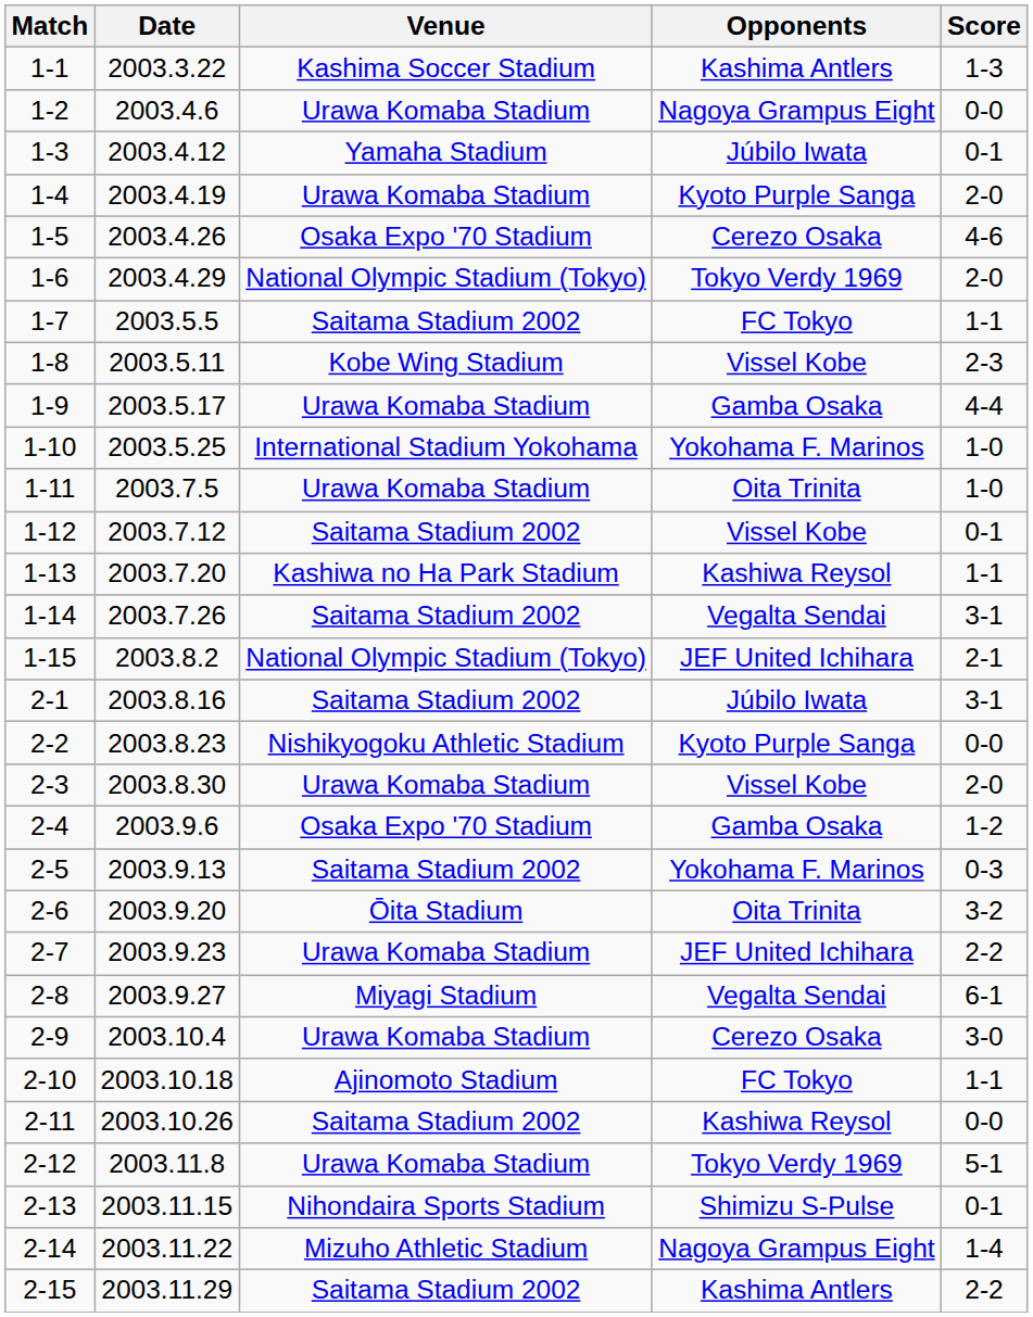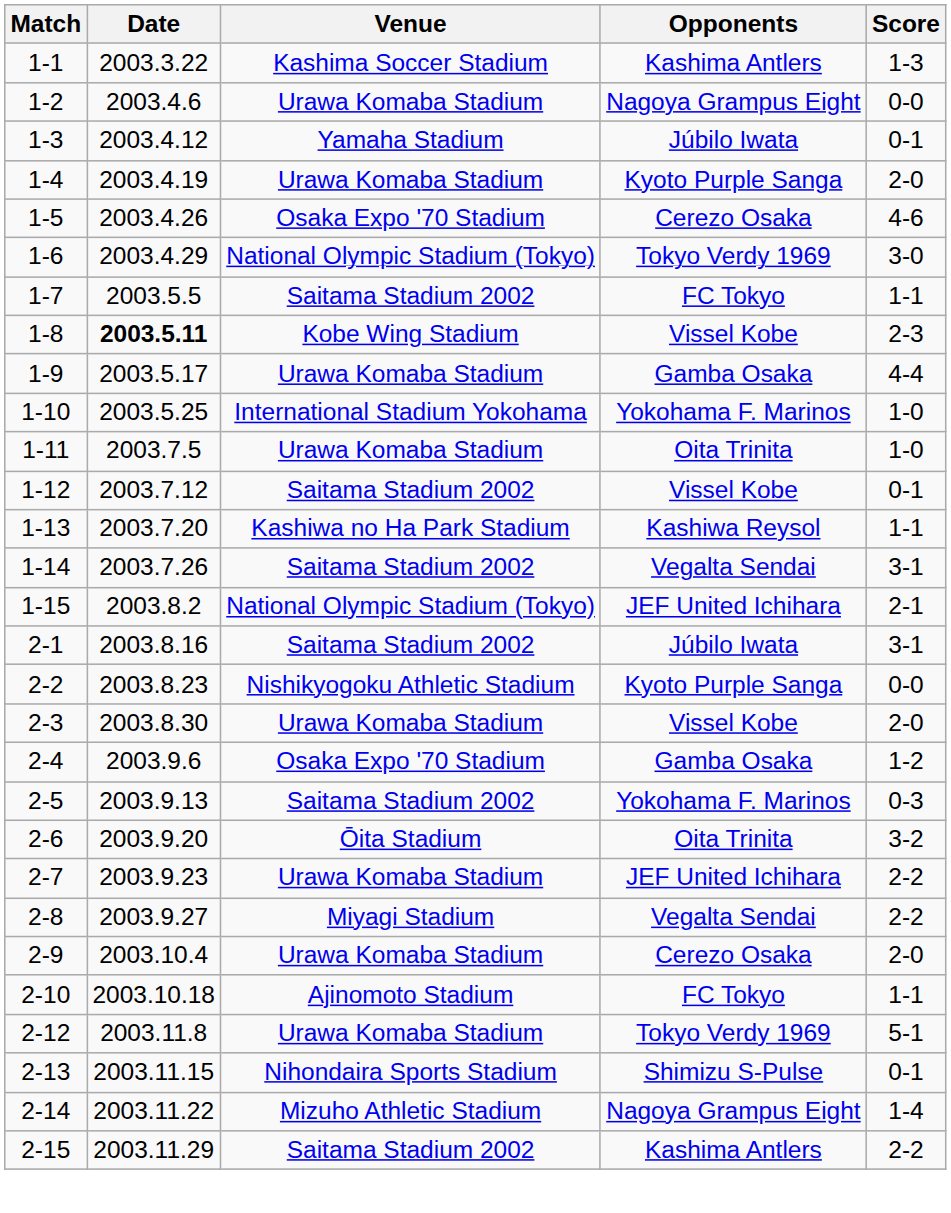 <table class="wikitable" style="text-align:center;">
 <tr>
 <th>Match</th>
 <th>Date</th>
 <th>Venue</th>
 <th>Opponents</th>
 <th>Score</th>
 </tr>
 <tr>
 <td>1-1</td>
 <td>2003.3.22</td>
 <td><a href='#'>Kashima Soccer Stadium</a></td>
 <td><a href='#'>Kashima Antlers</a></td>
 <td>1-3</td>
 </tr>
 <tr>
 <td>1-2</td>
 <td>2003.4.6</td>
 <td><a href='#'>Urawa Komaba Stadium</a></td>
 <td><a href='#'>Nagoya Grampus Eight</a></td>
 <td>0-0</td>
 </tr>
 <tr>
 <td>1-3</td>
 <td>2003.4.12</td>
 <td><a href='#'>Yamaha Stadium</a></td>
 <td><a href='#'>Júbilo Iwata</a></td>
 <td>0-1</td>
 </tr>
 <tr>
 <td>1-4</td>
 <td>2003.4.19</td>
 <td><a href='#'>Urawa Komaba Stadium</a></td>
 <td><a href='#'>Kyoto Purple Sanga</a></td>
 <td>2-0</td>
 </tr>
 <tr>
 <td>1-5</td>
 <td>2003.4.26</td>
 <td><a href='#'>Osaka Expo '70 Stadium</a></td>
 <td><a href='#'>Cerezo Osaka</a></td>
 <td>4-6</td>
 </tr>
 <tr>
 <td>1-6</td>
 <td>2003.4.29</td>
 <td><a href='#'>National Olympic Stadium (Tokyo)</a></td>
 <td><a href='#'>Tokyo Verdy 1969</a></td>
-<td>2-0</td>
+<td>3-0</td>
 </tr>
 <tr>
 <td>1-7</td>
 <td>2003.5.5</td>
 <td><a href='#'>Saitama Stadium 2002</a></td>
 <td><a href='#'>FC Tokyo</a></td>
 <td>1-1</td>
 </tr>
 <tr>
 <td>1-8</td>
-<td>2003.5.11</td>
+<td><strong>2003.5.11</strong></td>
 <td><a href='#'>Kobe Wing Stadium</a></td>
 <td><a href='#'>Vissel Kobe</a></td>
 <td>2-3</td>
 </tr>
 <tr>
 <td>1-9</td>
 <td>2003.5.17</td>
 <td><a href='#'>Urawa Komaba Stadium</a></td>
 <td><a href='#'>Gamba Osaka</a></td>
 <td>4-4</td>
 </tr>
 <tr>
 <td>1-10</td>
 <td>2003.5.25</td>
 <td><a href='#'>International Stadium Yokohama</a></td>
 <td><a href='#'>Yokohama F. Marinos</a></td>
 <td>1-0</td>
 </tr>
 <tr>
 <td>1-11</td>
 <td>2003.7.5</td>
 <td><a href='#'>Urawa Komaba Stadium</a></td>
 <td><a href='#'>Oita Trinita</a></td>
 <td>1-0</td>
 </tr>
 <tr>
 <td>1-12</td>
 <td>2003.7.12</td>
 <td><a href='#'>Saitama Stadium 2002</a></td>
 <td><a href='#'>Vissel Kobe</a></td>
 <td>0-1</td>
 </tr>
 <tr>
 <td>1-13</td>
 <td>2003.7.20</td>
 <td><a href='#'>Kashiwa no Ha Park Stadium</a></td>
 <td><a href='#'>Kashiwa Reysol</a></td>
 <td>1-1</td>
 </tr>
 <tr>
 <td>1-14</td>
 <td>2003.7.26</td>
 <td><a href='#'>Saitama Stadium 2002</a></td>
 <td><a href='#'>Vegalta Sendai</a></td>
 <td>3-1</td>
 </tr>
 <tr>
 <td>1-15</td>
 <td>2003.8.2</td>
 <td><a href='#'>National Olympic Stadium (Tokyo)</a></td>
 <td><a href='#'>JEF United Ichihara</a></td>
 <td>2-1</td>
 </tr>
 <tr>
 <td>2-1</td>
 <td>2003.8.16</td>
 <td><a href='#'>Saitama Stadium 2002</a></td>
 <td><a href='#'>Júbilo Iwata</a></td>
 <td>3-1</td>
 </tr>
 <tr>
 <td>2-2</td>
 <td>2003.8.23</td>
 <td><a href='#'>Nishikyogoku Athletic Stadium</a></td>
 <td><a href='#'>Kyoto Purple Sanga</a></td>
 <td>0-0</td>
 </tr>
 <tr>
 <td>2-3</td>
 <td>2003.8.30</td>
 <td><a href='#'>Urawa Komaba Stadium</a></td>
 <td><a href='#'>Vissel Kobe</a></td>
 <td>2-0</td>
 </tr>
 <tr>
 <td>2-4</td>
 <td>2003.9.6</td>
 <td><a href='#'>Osaka Expo '70 Stadium</a></td>
 <td><a href='#'>Gamba Osaka</a></td>
 <td>1-2</td>
 </tr>
 <tr>
 <td>2-5</td>
 <td>2003.9.13</td>
 <td><a href='#'>Saitama Stadium 2002</a></td>
 <td><a href='#'>Yokohama F. Marinos</a></td>
 <td>0-3</td>
 </tr>
 <tr>
 <td>2-6</td>
 <td>2003.9.20</td>
 <td><a href='#'>Ōita Stadium</a></td>
 <td><a href='#'>Oita Trinita</a></td>
 <td>3-2</td>
 </tr>
 <tr>
 <td>2-7</td>
 <td>2003.9.23</td>
 <td><a href='#'>Urawa Komaba Stadium</a></td>
 <td><a href='#'>JEF United Ichihara</a></td>
 <td>2-2</td>
 </tr>
 <tr>
 <td>2-8</td>
 <td>2003.9.27</td>
 <td><a href='#'>Miyagi Stadium</a></td>
 <td><a href='#'>Vegalta Sendai</a></td>
-<td>6-1</td>
+<td>2-2</td>
 </tr>
 <tr>
 <td>2-9</td>
 <td>2003.10.4</td>
 <td><a href='#'>Urawa Komaba Stadium</a></td>
 <td><a href='#'>Cerezo Osaka</a></td>
-<td>3-0</td>
+<td>2-0</td>
 </tr>
 <tr>
 <td>2-10</td>
 <td>2003.10.18</td>
 <td><a href='#'>Ajinomoto Stadium</a></td>
 <td><a href='#'>FC Tokyo</a></td>
 <td>1-1</td>
-</tr>
-<tr>
-<td>2-11</td>
-<td>2003.10.26</td>
-<td><a href='#'>Saitama Stadium 2002</a></td>
-<td><a href='#'>Kashiwa Reysol</a></td>
-<td>0-0</td>
 </tr>
 <tr>
 <td>2-12</td>
 <td>2003.11.8</td>
 <td><a href='#'>Urawa Komaba Stadium</a></td>
 <td><a href='#'>Tokyo Verdy 1969</a></td>
 <td>5-1</td>
 </tr>
 <tr>
 <td>2-13</td>
 <td>2003.11.15</td>
 <td><a href='#'>Nihondaira Sports Stadium</a></td>
 <td><a href='#'>Shimizu S-Pulse</a></td>
 <td>0-1</td>
 </tr>
 <tr>
 <td>2-14</td>
 <td>2003.11.22</td>
 <td><a href='#'>Mizuho Athletic Stadium</a></td>
 <td><a href='#'>Nagoya Grampus Eight</a></td>
 <td>1-4</td>
 </tr>
 <tr>
 <td>2-15</td>
 <td>2003.11.29</td>
 <td><a href='#'>Saitama Stadium 2002</a></td>
 <td><a href='#'>Kashima Antlers</a></td>
 <td>2-2</td>
 </tr>
 </table>
